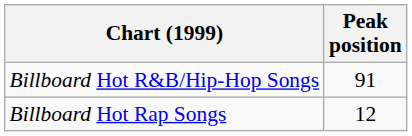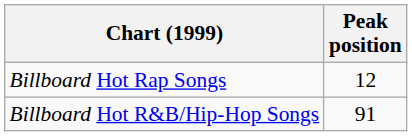 <table class="wikitable">
 <tr>
 <th>Chart (1999)</th>
 <th>Peak<br>position</th>
 </tr>
 <tr>
+<td><em>Billboard</em> <a href='#'>Hot Rap Songs</a></td>
+<td align="center">12</td>
+</tr>
+<tr>
 <td><em>Billboard</em> <a href='#'>Hot R&B/Hip-Hop Songs</a></td>
 <td align="center">91</td>
 </tr>
-<tr>
-<td><em>Billboard</em> <a href='#'>Hot Rap Songs</a></td>
-<td align="center">12</td>
-</tr>
 </table>
